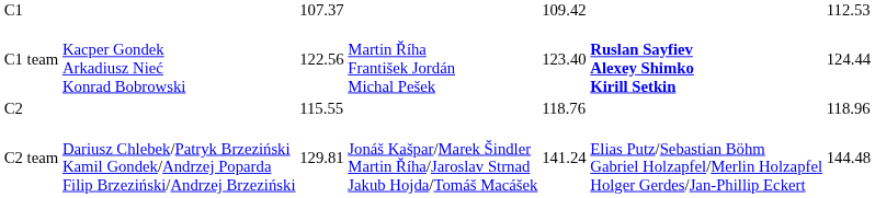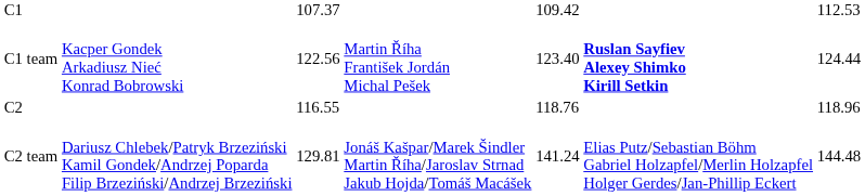 <table>
 <tr>
 <td>C1</td>
 <td></td>
 <td>107.37</td>
 <td></td>
 <td>109.42</td>
 <td></td>
 <td>112.53</td>
 </tr>
 <tr>
 <td>C1 team</td>
 <td><br><a href='#'>Kacper Gondek</a><br><a href='#'>Arkadiusz Nieć</a><br><a href='#'>Konrad Bobrowski</a></td>
 <td>122.56</td>
 <td><br><a href='#'>Martin Říha</a><br><a href='#'>František Jordán</a><br><a href='#'>Michal Pešek</a></td>
 <td>123.40</td>
 <td><strong><br><a href='#'>Ruslan Sayfiev</a><br><a href='#'>Alexey Shimko</a><br><a href='#'>Kirill Setkin</a></strong></td>
 <td>124.44</td>
 </tr>
 <tr>
 <td>C2</td>
 <td></td>
-<td>115.55</td>
+<td>116.55</td>
 <td></td>
 <td>118.76</td>
 <td></td>
 <td>118.96</td>
 </tr>
 <tr>
 <td>C2 team</td>
 <td><br><a href='#'>Dariusz Chlebek</a>/<a href='#'>Patryk Brzeziński</a><br><a href='#'>Kamil Gondek</a>/<a href='#'>Andrzej Poparda</a><br><a href='#'>Filip Brzeziński</a>/<a href='#'>Andrzej Brzeziński</a></td>
 <td>129.81</td>
 <td><br><a href='#'>Jonáš Kašpar</a>/<a href='#'>Marek Šindler</a><br><a href='#'>Martin Říha</a>/<a href='#'>Jaroslav Strnad</a><br><a href='#'>Jakub Hojda</a>/<a href='#'>Tomáš Macášek</a></td>
 <td>141.24</td>
 <td><br><a href='#'>Elias Putz</a>/<a href='#'>Sebastian Böhm</a><br><a href='#'>Gabriel Holzapfel</a>/<a href='#'>Merlin Holzapfel</a><br><a href='#'>Holger Gerdes</a>/<a href='#'>Jan-Phillip Eckert</a></td>
 <td>144.48</td>
 </tr>
 </table>
